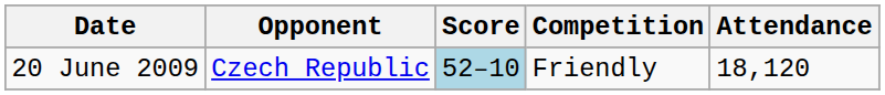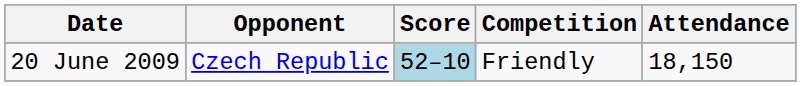 <table class="wikitable">
 <tr>
 <th>Date</th>
 <th>Opponent</th>
 <th>Score</th>
 <th>Competition</th>
 <th>Attendance</th>
 </tr>
 <tr>
 <td>20 June 2009</td>
 <td> <a href='#'>Czech Republic</a></td>
 <td align="center" style="background: lightblue;">52–10</td>
 <td>Friendly</td>
-<td>18,120</td>
+<td>18,150</td>
 </tr>
 </table>
